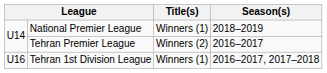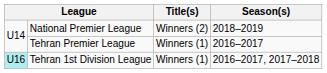 <table class="wikitable">
 <tr>
 <th colspan=2>League</th>
 <th>Title(s)</th>
 <th>Season(s)</th>
 </tr>
 <tr>
 <td rowspan=2>U14</td>
 <td>National Premier League</td>
-<td>Winners (1)</td>
+<td>Winners (2)</td>
 <td>2018–2019</td>
 </tr>
 <tr>
 <td>Tehran Premier League</td>
-<td>Winners (2)</td>
+<td>Winners (1)</td>
 <td>2016–2017</td>
 </tr>
 <tr>
-<td>U16</td>
+<td style="background: paleturquoise;">U16</td>
 <td>Tehran 1st Division League</td>
 <td>Winners (1)</td>
 <td>2016–2017, 2017–2018</td>
 </tr>
 </table>
